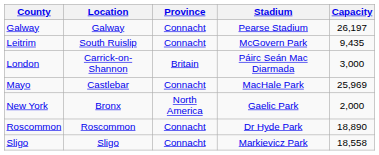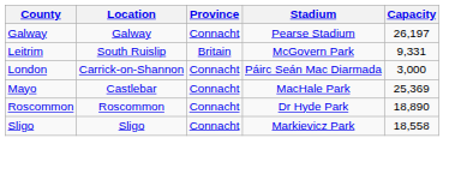 <table class="wikitable sortable" style="text-align:center">
 <tr>
 <th><a href='#'>County</a></th>
 <th><a href='#'>Location</a></th>
 <th><a href='#'>Province</a></th>
 <th><a href='#'>Stadium</a></th>
 <th><a href='#'>Capacity</a></th>
 </tr>
 <tr>
 <td style="text-align:left"> <a href='#'>Galway</a></td>
 <td><a href='#'>Galway</a></td>
 <td><a href='#'>Connacht</a></td>
 <td><a href='#'>Pearse Stadium</a></td>
 <td>26,197</td>
 </tr>
 <tr>
 <td style="text-align:left"> <a href='#'>Leitrim</a></td>
 <td><a href='#'>South Ruislip</a></td>
-<td><a href='#'>Connacht</a></td>
+<td><a href='#'>Britain</a></td>
 <td><a href='#'>McGovern Park</a></td>
-<td>9,435</td>
+<td>9,331</td>
 </tr>
 <tr>
 <td style="text-align:left"> <a href='#'>London</a></td>
 <td><a href='#'>Carrick-on-Shannon</a></td>
-<td><a href='#'>Britain</a></td>
+<td><a href='#'>Connacht</a></td>
 <td><a href='#'>Páirc Seán Mac Diarmada</a></td>
 <td>3,000</td>
 </tr>
 <tr>
 <td style="text-align:left"> <a href='#'>Mayo</a></td>
 <td><a href='#'>Castlebar</a></td>
 <td><a href='#'>Connacht</a></td>
 <td><a href='#'>MacHale Park</a></td>
-<td>25,969</td>
-</tr>
-<tr>
-<td style="text-align:left"> <a href='#'>New York</a></td>
-<td><a href='#'>Bronx</a></td>
-<td><a href='#'>North America</a></td>
-<td><a href='#'>Gaelic Park</a></td>
-<td>2,000</td>
+<td>25,369</td>
 </tr>
 <tr>
 <td style="text-align:left"> <a href='#'>Roscommon</a></td>
 <td><a href='#'>Roscommon</a></td>
 <td><a href='#'>Connacht</a></td>
 <td><a href='#'>Dr Hyde Park</a></td>
 <td>18,890</td>
 </tr>
 <tr>
 <td style="text-align:left"> <a href='#'>Sligo</a></td>
 <td><a href='#'>Sligo</a></td>
 <td><a href='#'>Connacht</a></td>
 <td><a href='#'>Markievicz Park</a></td>
 <td>18,558</td>
 </tr>
 </table>
